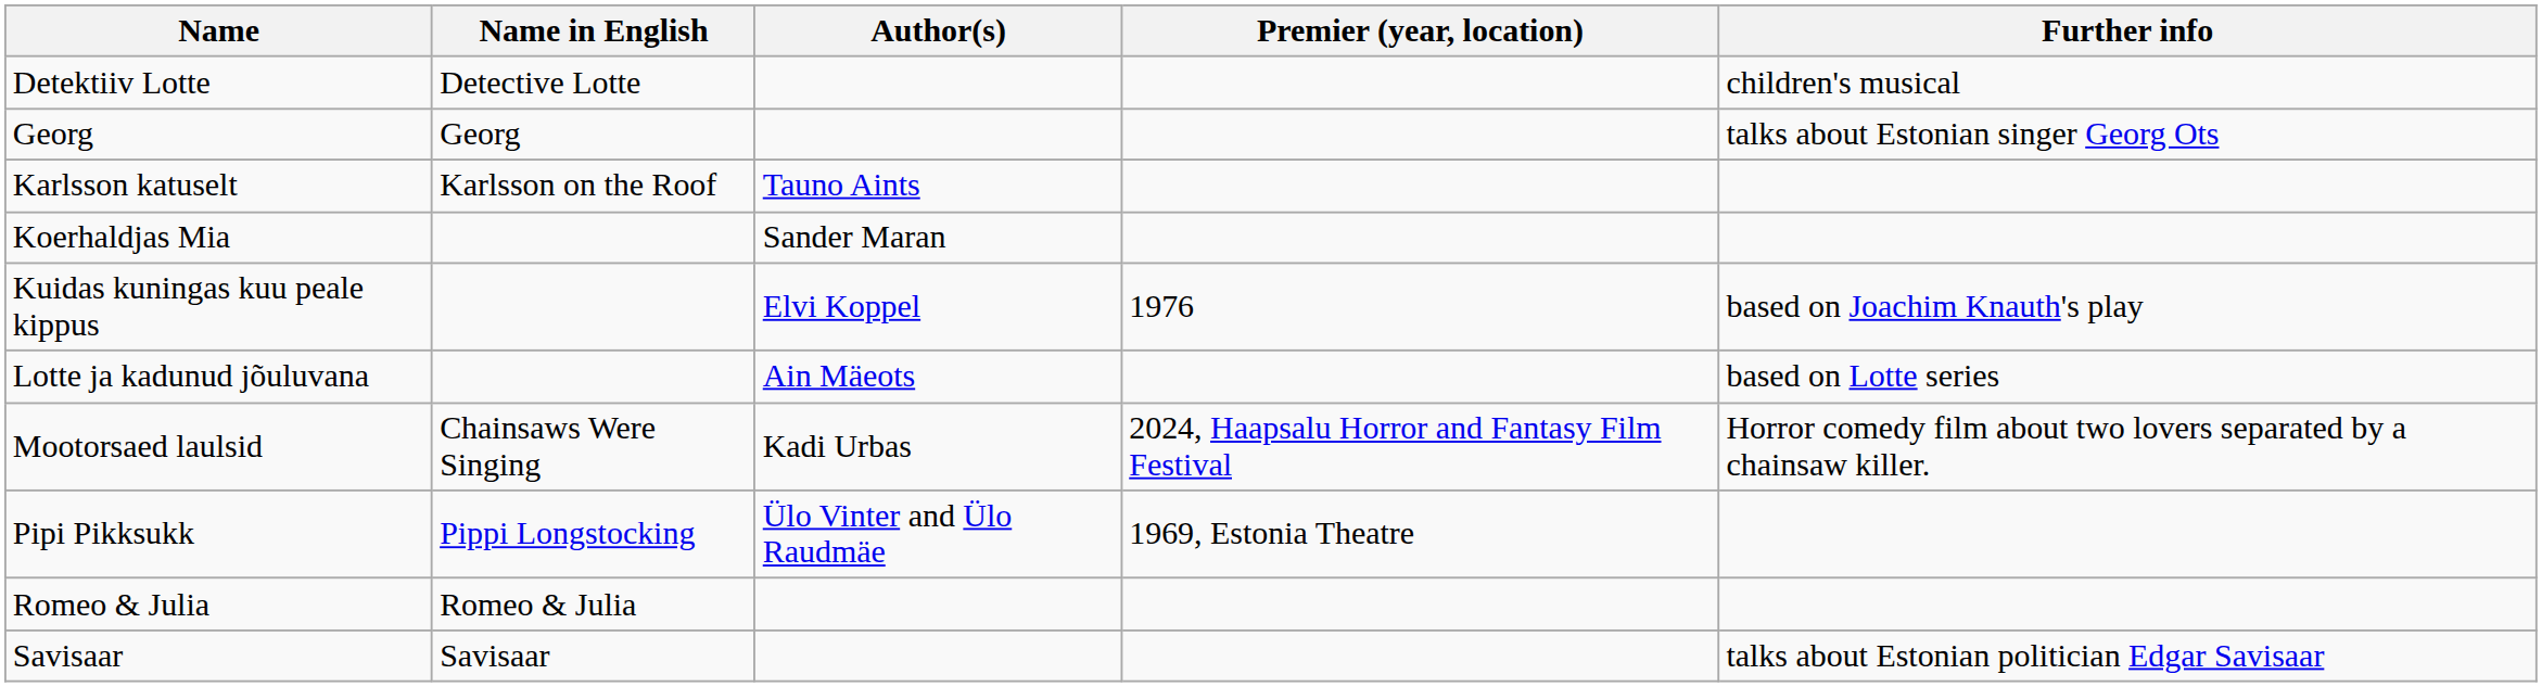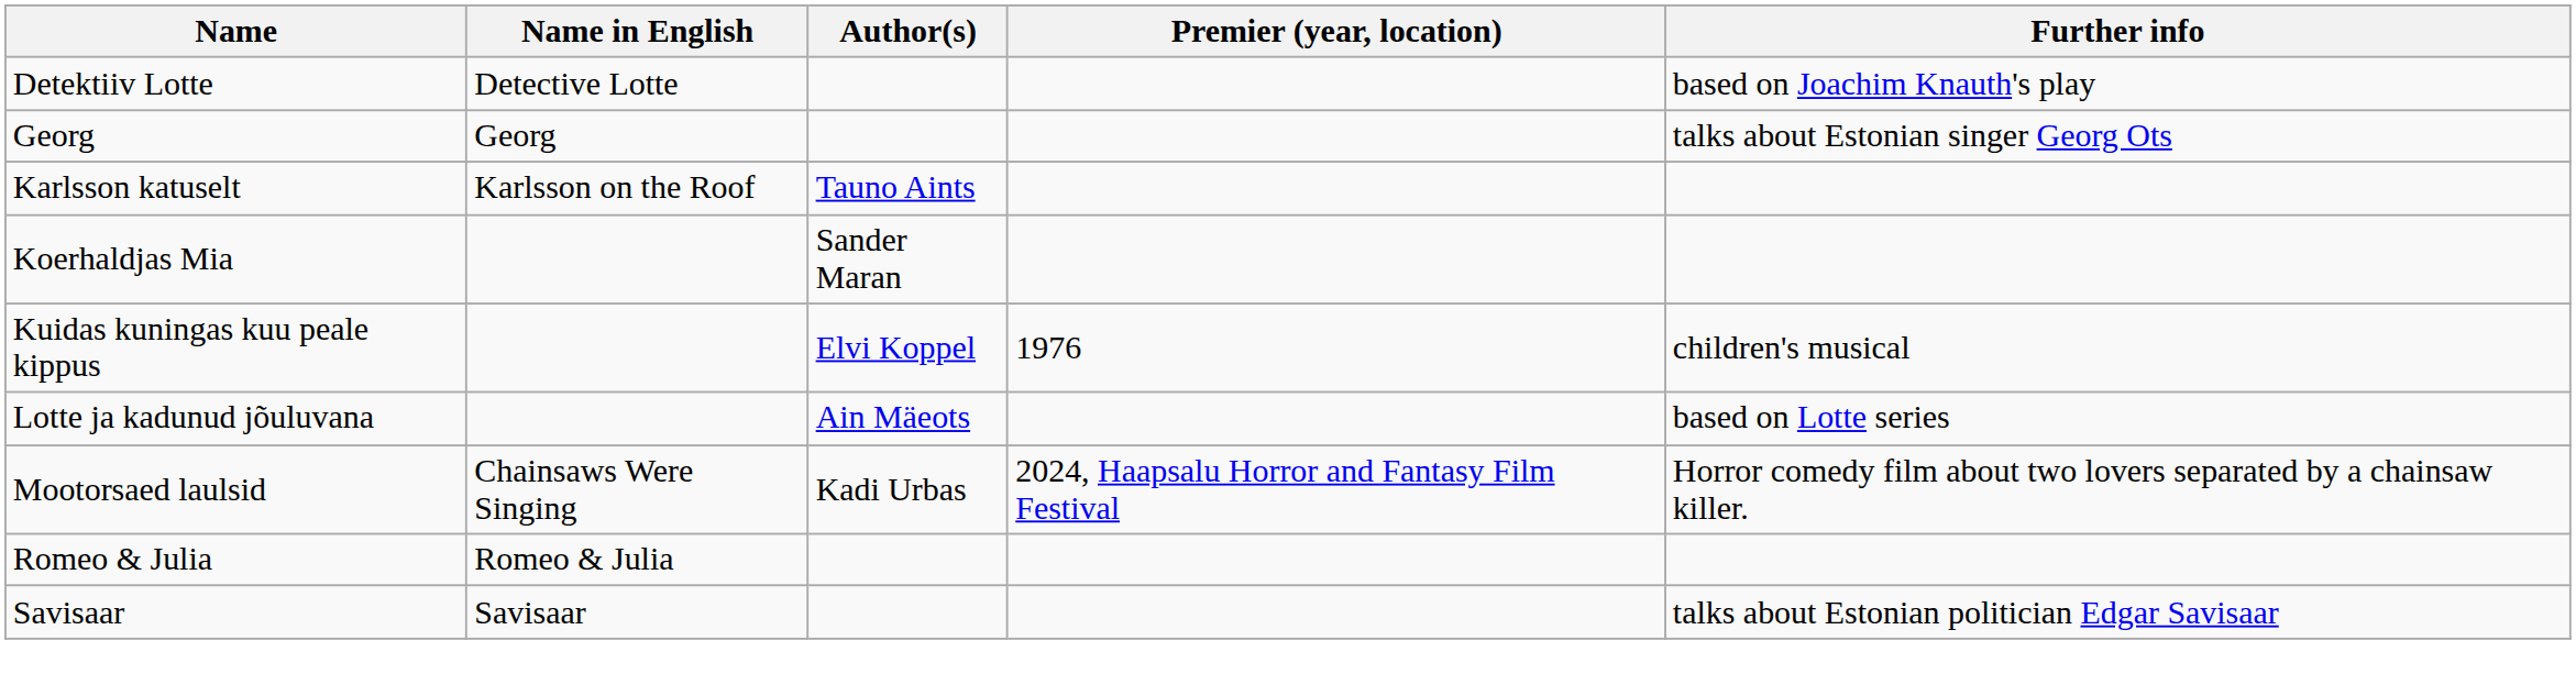 <table class="wikitable sortable">
 <tr>
 <th>Name</th>
 <th>Name in English</th>
 <th>Author(s)</th>
 <th>Premier (year, location)</th>
 <th>Further info</th>
 </tr>
 <tr>
 <td>Detektiiv Lotte</td>
 <td>Detective Lotte</td>
 <td></td>
 <td></td>
-<td>children's musical</td>
+<td>based on <a href='#'>Joachim Knauth</a>'s play</td>
 </tr>
 <tr>
 <td>Georg</td>
 <td>Georg</td>
 <td></td>
 <td></td>
 <td>talks about Estonian singer <a href='#'>Georg Ots</a></td>
 </tr>
 <tr>
 <td>Karlsson katuselt</td>
 <td>Karlsson on the Roof</td>
 <td><a href='#'>Tauno Aints</a></td>
 <td></td>
 <td></td>
 </tr>
 <tr>
 <td>Koerhaldjas Mia</td>
 <td></td>
 <td>Sander Maran</td>
 <td></td>
 <td></td>
 </tr>
 <tr>
 <td>Kuidas kuningas kuu peale kippus</td>
 <td></td>
 <td><a href='#'>Elvi Koppel</a></td>
 <td>1976</td>
-<td>based on <a href='#'>Joachim Knauth</a>'s play</td>
+<td>children's musical</td>
 </tr>
 <tr>
 <td>Lotte ja kadunud jõuluvana</td>
 <td></td>
 <td><a href='#'>Ain Mäeots</a></td>
 <td></td>
 <td>based on <a href='#'>Lotte</a> series</td>
 </tr>
 <tr>
 <td>Mootorsaed laulsid</td>
 <td>Chainsaws Were Singing</td>
 <td>Kadi Urbas</td>
 <td>2024, <a href='#'>Haapsalu Horror and Fantasy Film Festival</a></td>
 <td>Horror comedy film about two lovers separated by a chainsaw killer.</td>
 </tr>
 <tr>
-<td>Pipi Pikksukk</td>
-<td><a href='#'>Pippi Longstocking</a></td>
-<td><a href='#'>Ülo Vinter</a> and <a href='#'>Ülo Raudmäe</a></td>
-<td>1969, Estonia Theatre</td>
-<td></td>
-</tr>
-<tr>
 <td>Romeo & Julia</td>
 <td>Romeo & Julia</td>
 <td></td>
 <td></td>
 <td></td>
 </tr>
 <tr>
 <td>Savisaar</td>
 <td>Savisaar</td>
 <td></td>
 <td></td>
 <td>talks about Estonian politician <a href='#'>Edgar Savisaar</a></td>
 </tr>
 </table>
